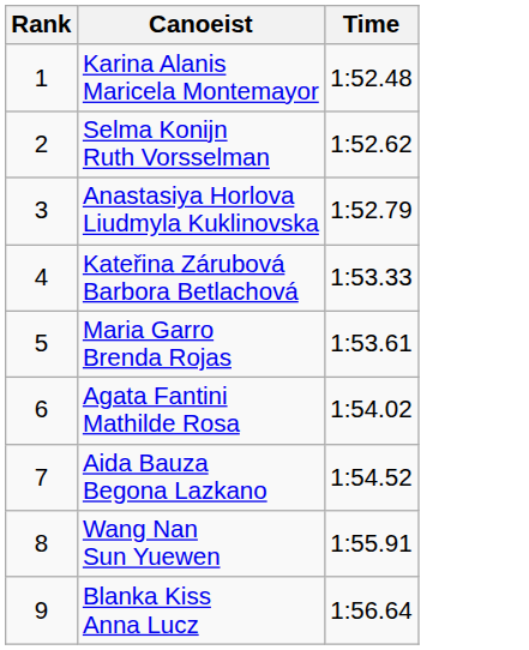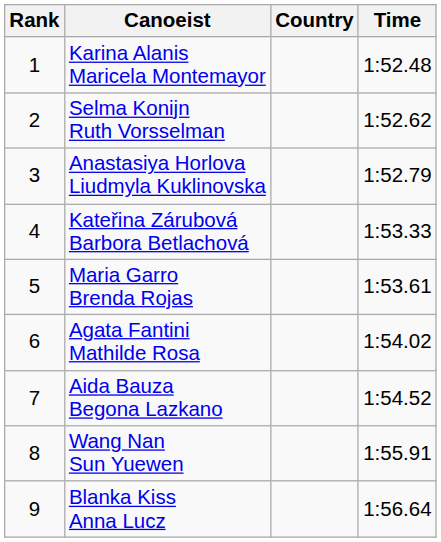 <table class="wikitable" style="text-align:center">
 <tr>
 <th>Rank</th>
 <th>Canoeist</th>
+<th>Country</th>
 <th>Time</th>
 </tr>
 <tr>
 <td>1</td>
 <td align="left"><a href='#'>Karina Alanis</a><br><a href='#'>Maricela Montemayor</a></td>
+<td align="left"></td>
 <td>1:52.48</td>
 </tr>
 <tr>
 <td>2</td>
 <td align="left"><a href='#'>Selma Konijn</a><br><a href='#'>Ruth Vorsselman</a></td>
+<td align="left"></td>
 <td>1:52.62</td>
 </tr>
 <tr>
 <td>3</td>
 <td align="left"><a href='#'>Anastasiya Horlova</a><br><a href='#'>Liudmyla Kuklinovska</a></td>
+<td align="left"></td>
 <td>1:52.79</td>
 </tr>
 <tr>
 <td>4</td>
 <td align="left"><a href='#'>Kateřina Zárubová</a><br><a href='#'>Barbora Betlachová</a></td>
+<td align="left"></td>
 <td>1:53.33</td>
 </tr>
 <tr>
 <td>5</td>
 <td align="left"><a href='#'>Maria Garro</a><br><a href='#'>Brenda Rojas</a></td>
+<td align="left"></td>
 <td>1:53.61</td>
 </tr>
 <tr>
 <td>6</td>
 <td align="left"><a href='#'>Agata Fantini</a><br><a href='#'>Mathilde Rosa</a></td>
+<td align="left"></td>
 <td>1:54.02</td>
 </tr>
 <tr>
 <td>7</td>
 <td align="left"><a href='#'>Aida Bauza</a><br><a href='#'>Begona Lazkano</a></td>
+<td align="left"></td>
 <td>1:54.52</td>
 </tr>
 <tr>
 <td>8</td>
 <td align="left"><a href='#'>Wang Nan</a><br><a href='#'>Sun Yuewen</a></td>
+<td align="left"></td>
 <td>1:55.91</td>
 </tr>
 <tr>
 <td>9</td>
 <td align="left"><a href='#'>Blanka Kiss</a><br><a href='#'>Anna Lucz</a></td>
+<td align="left"></td>
 <td>1:56.64</td>
 </tr>
 </table>
